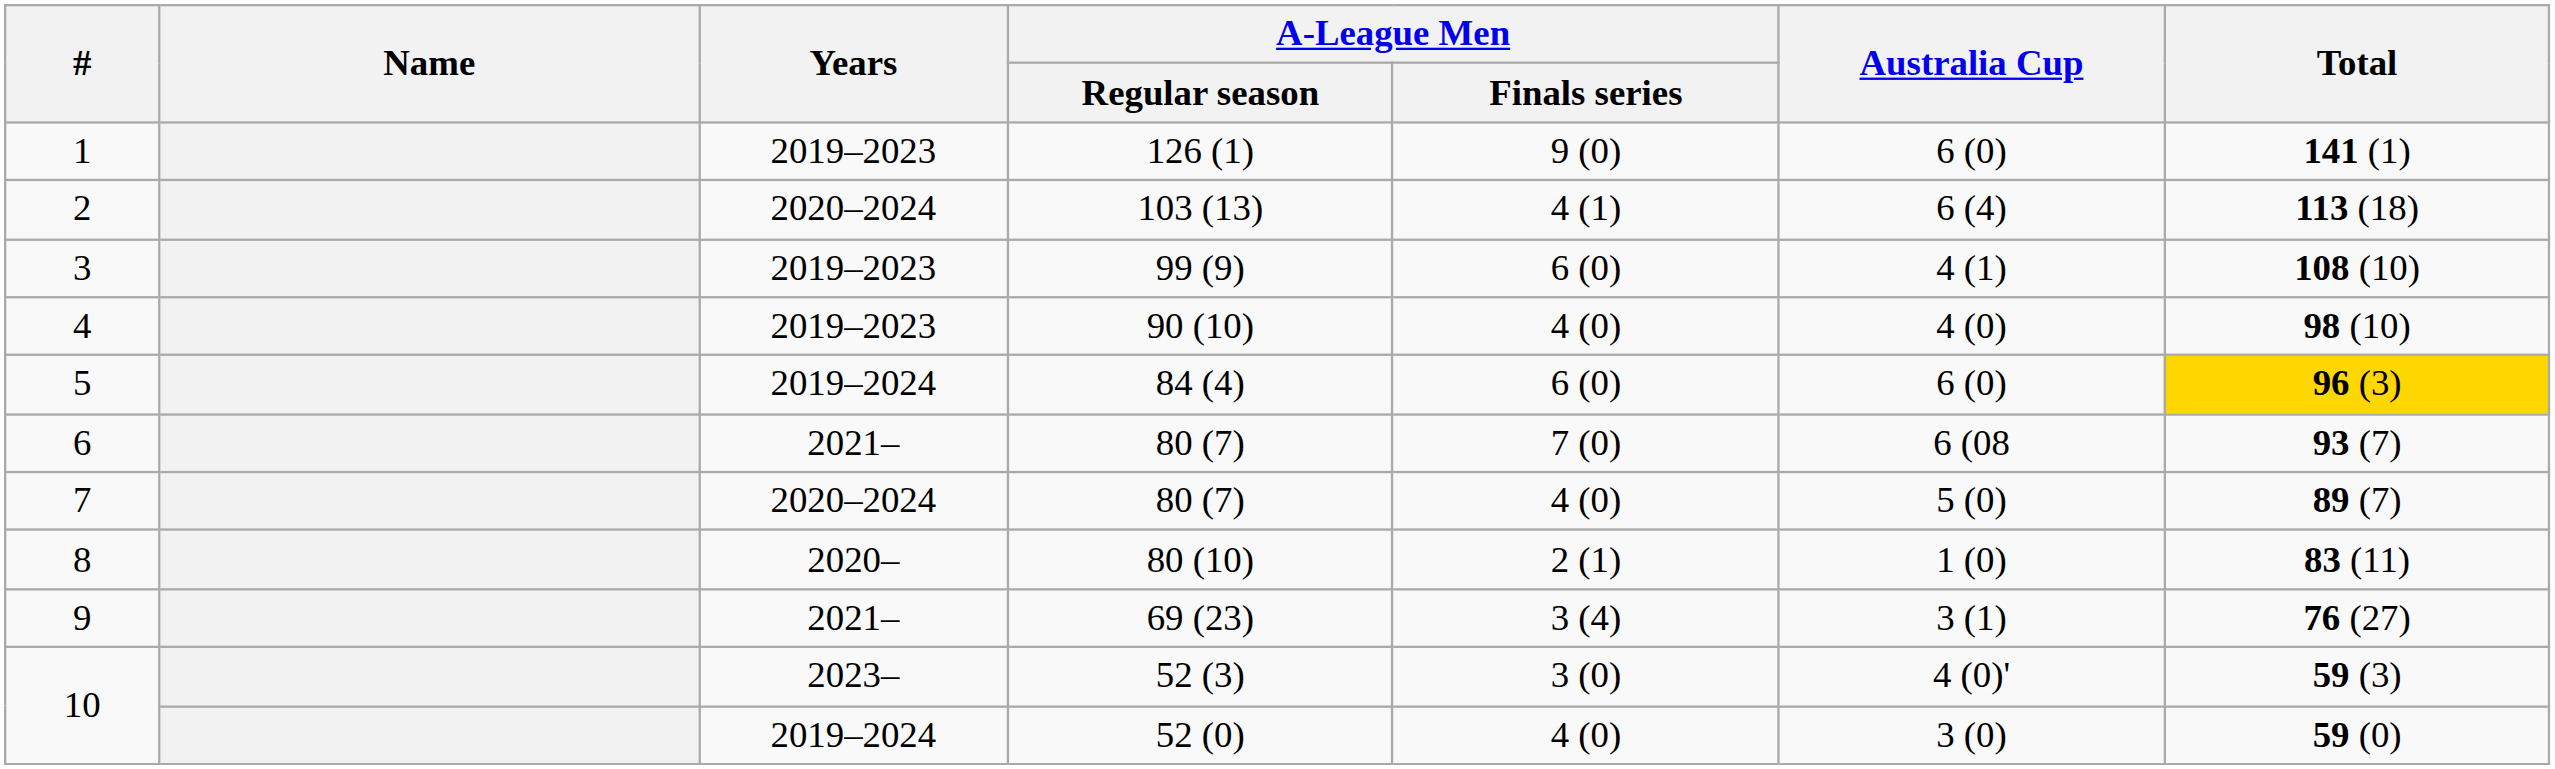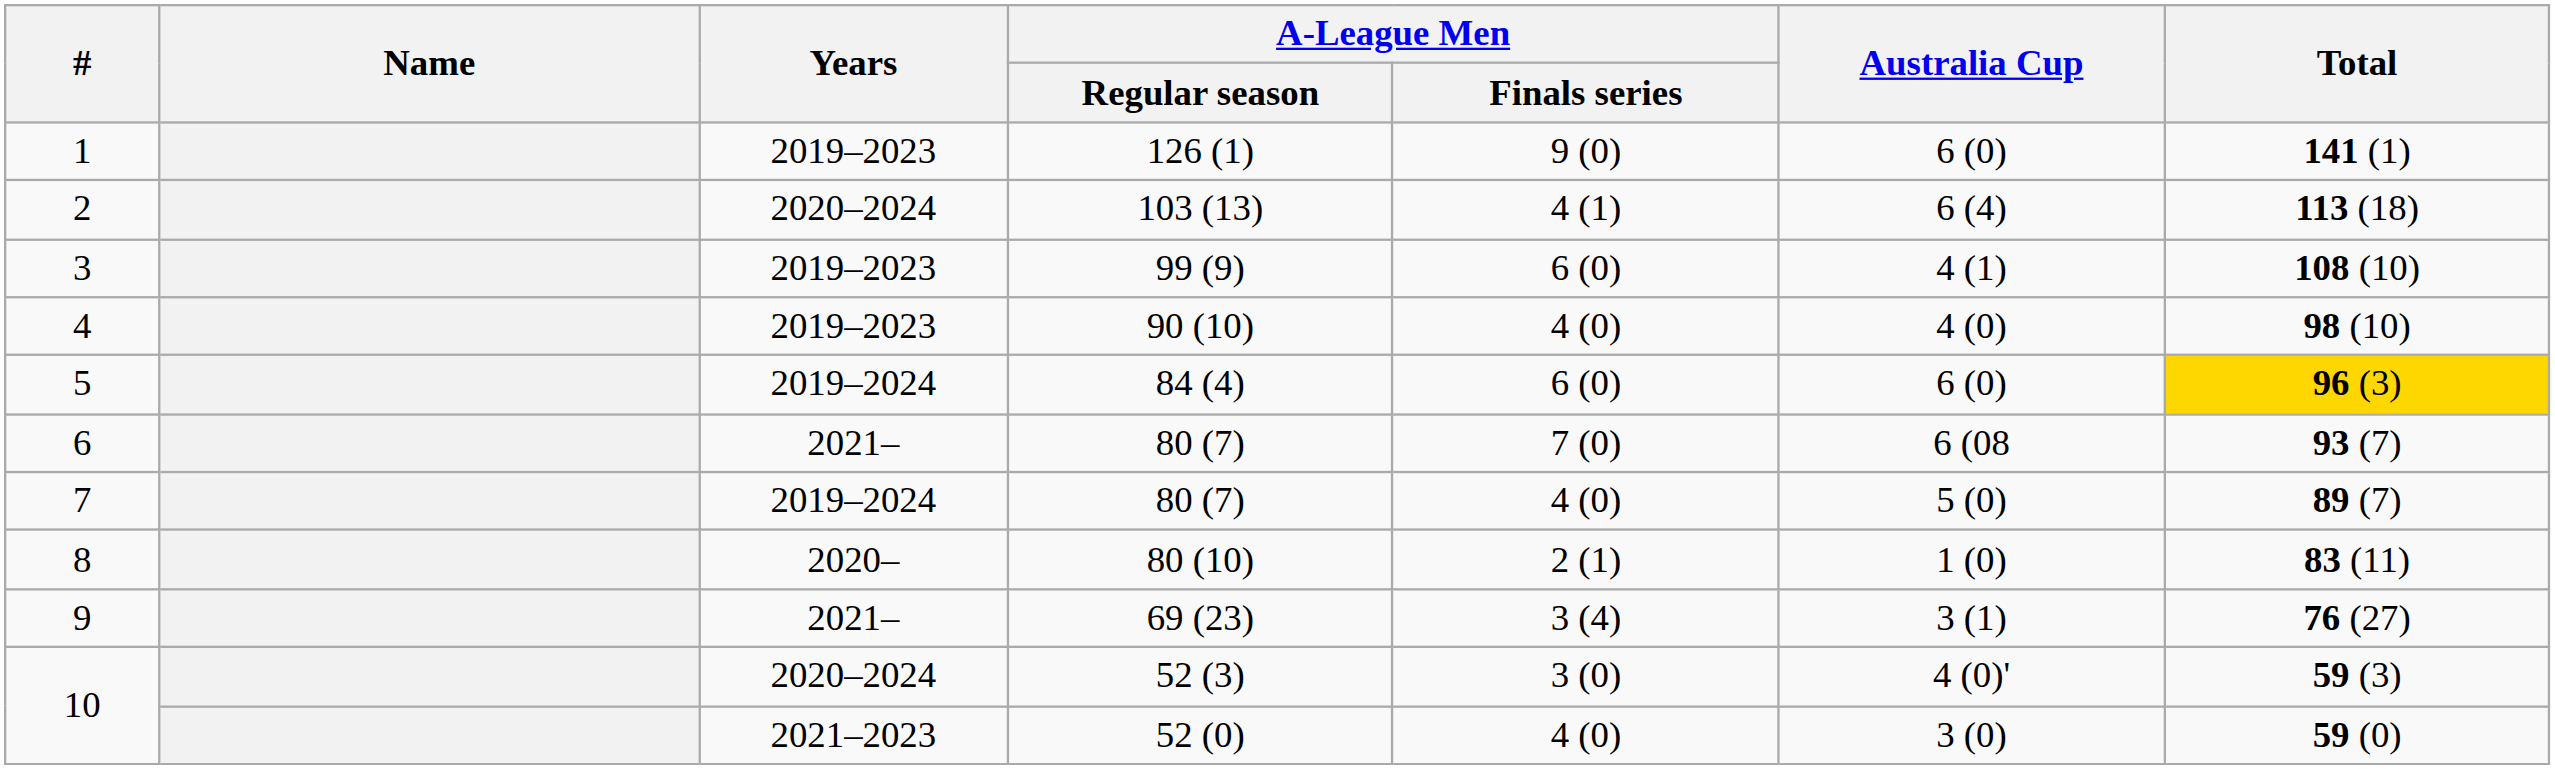 <table class="sortable wikitable plainrowheaders"  style="text-align: center;">
 <tr>
 <th rowspan="2" scope="col" style="width:4%;">#</th>
 <th rowspan="2" scope="col" style="width:14%;">Name</th>
 <th rowspan="2" scope="col" style="width:8%;">Years</th>
 <th colspan="2" scope="col" style="width:10%;"><a href='#'>A-League Men</a></th>
 <th rowspan="2" scope="col" style="width:10%;"><a href='#'>Australia Cup</a></th>
 <th rowspan="2" scope="col" style="width:10%;">Total</th>
 </tr>
 <tr>
 <th scope="col" style="width:10%;">Regular season</th>
 <th scope="col" style="width:10%;">Finals series</th>
 </tr>
 <tr>
 <td>1</td>
 <th scope="row"> <strong></strong></th>
 <td>2019–2023</td>
 <td>126 (1)</td>
 <td>9 (0)</td>
 <td>6 (0)</td>
 <td><strong>141</strong> (1)</td>
 </tr>
 <tr>
 <td>2</td>
 <th scope="row"> </th>
 <td>2020–2024</td>
 <td>103 (13)</td>
 <td>4 (1)</td>
 <td>6 (4)</td>
 <td><strong>113</strong> (18)</td>
 </tr>
 <tr>
 <td>3</td>
 <th scope="row"> </th>
 <td>2019–2023</td>
 <td>99 (9)</td>
 <td>6 (0)</td>
 <td>4 (1)</td>
 <td><strong>108</strong> (10)</td>
 </tr>
 <tr>
 <td>4</td>
 <th scope="row"> </th>
 <td>2019–2023</td>
 <td>90 (10)</td>
 <td>4 (0)</td>
 <td>4 (0)</td>
 <td><strong>98</strong> (10)</td>
 </tr>
 <tr>
 <td>5</td>
 <th scope="row"> </th>
 <td>2019–2024</td>
 <td>84 (4)</td>
 <td>6 (0)</td>
 <td>6 (0)</td>
 <td style="background: gold;"><strong>96</strong> (3)</td>
 </tr>
 <tr>
 <td>6</td>
 <th scope="row"> <strong></strong></th>
 <td>2021–</td>
 <td>80 (7)</td>
 <td>7 (0)</td>
 <td>6 (08</td>
 <td><strong>93</strong> (7)</td>
 </tr>
 <tr>
 <td>7</td>
 <th scope="row"> </th>
-<td>2020–2024</td>
+<td>2019–2024</td>
 <td>80 (7)</td>
 <td>4 (0)</td>
 <td>5 (0)</td>
 <td><strong>89</strong> (7)</td>
 </tr>
 <tr>
 <td>8</td>
 <th scope="row"> </th>
 <td>2020–</td>
 <td>80 (10)</td>
 <td>2 (1)</td>
 <td>1 (0)</td>
 <td><strong>83</strong> (11)</td>
 </tr>
 <tr>
 <td>9</td>
 <th scope="row"> <strong></strong></th>
 <td>2021–</td>
 <td>69 (23)</td>
 <td>3 (4)</td>
 <td>3 (1)</td>
 <td><strong>76</strong> (27)</td>
 </tr>
 <tr>
 <td rowspan="2">10</td>
 <th scope="row"> <strong></strong></th>
-<td>2023–</td>
+<td>2020–2024</td>
 <td>52 (3)</td>
 <td>3 (0)</td>
 <td>4 (0)'</td>
 <td><strong>59</strong> (3)</td>
 </tr>
 <tr>
 <th scope="row"> </th>
-<td>2019–2024</td>
+<td>2021–2023</td>
 <td>52 (0)</td>
 <td>4 (0)</td>
 <td>3 (0)</td>
 <td><strong>59</strong> (0)</td>
 </tr>
 </table>
